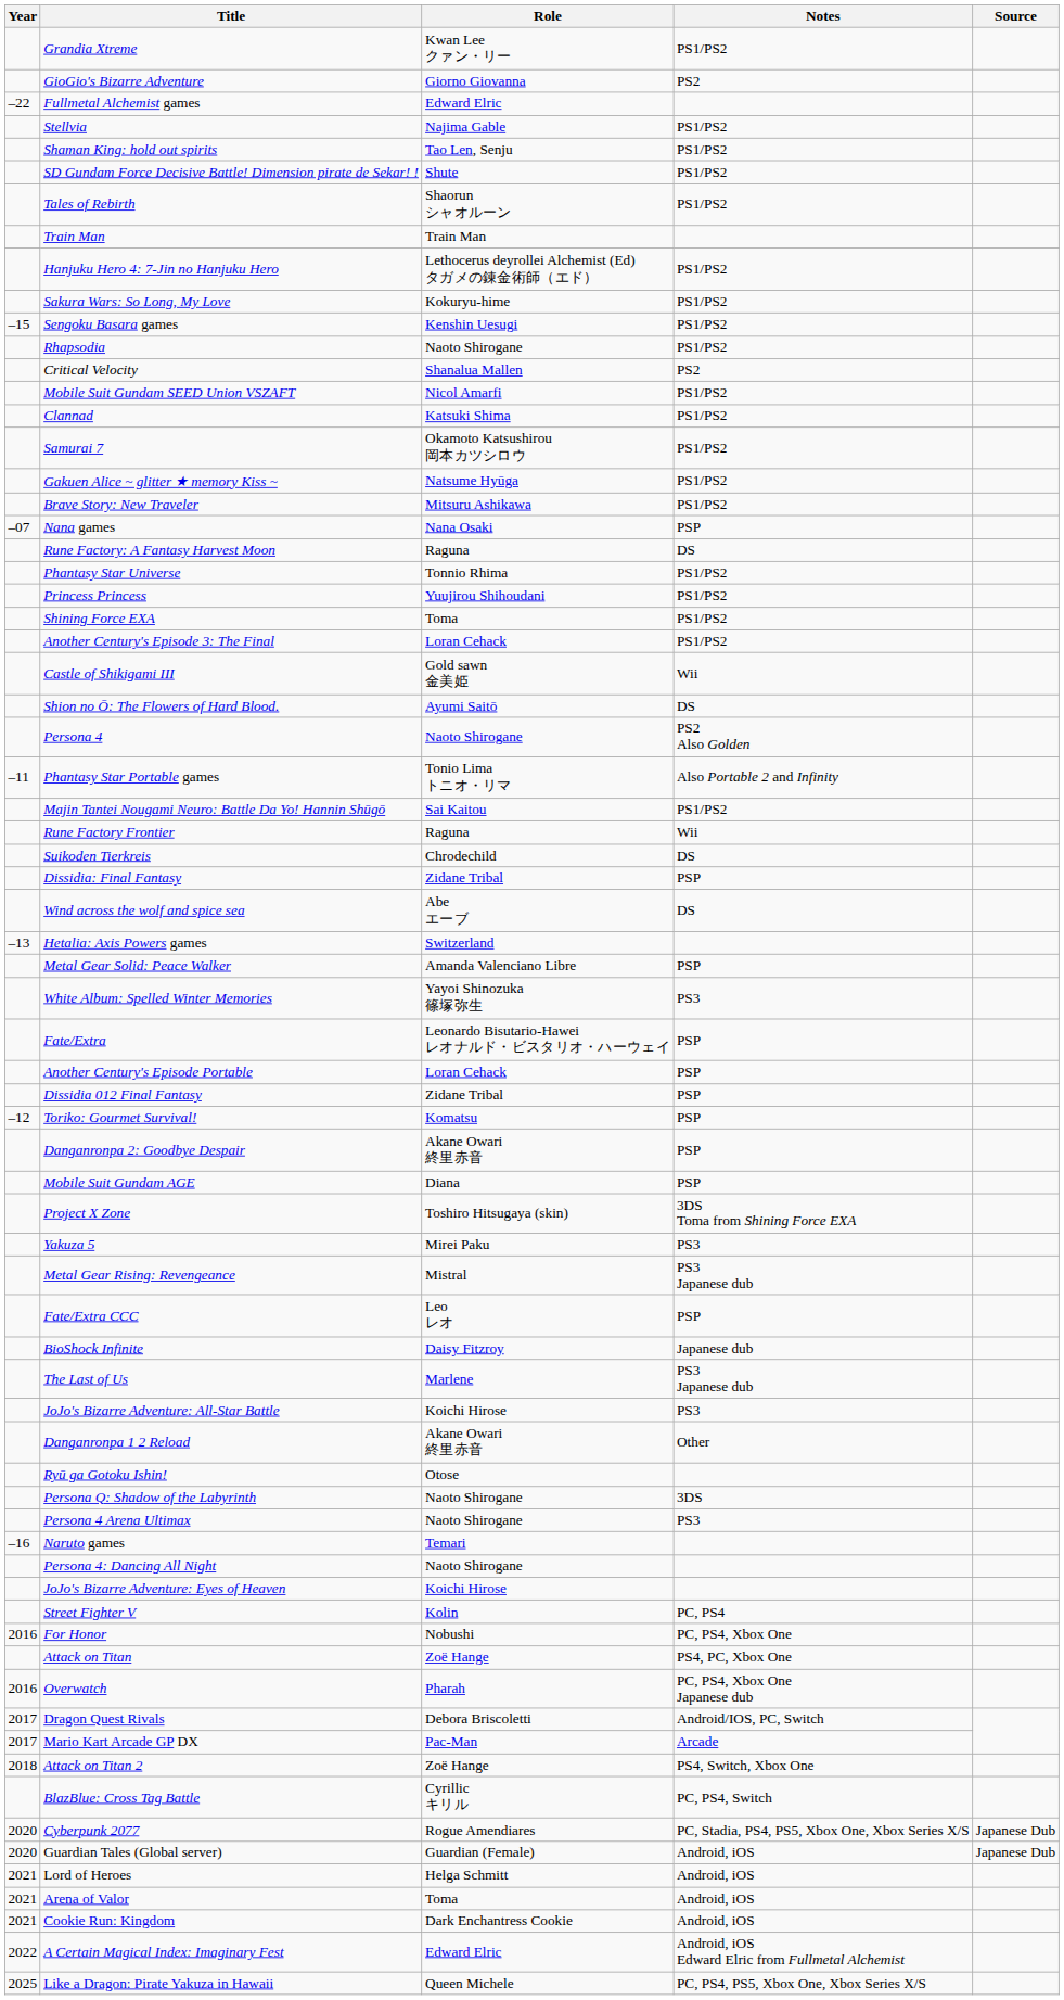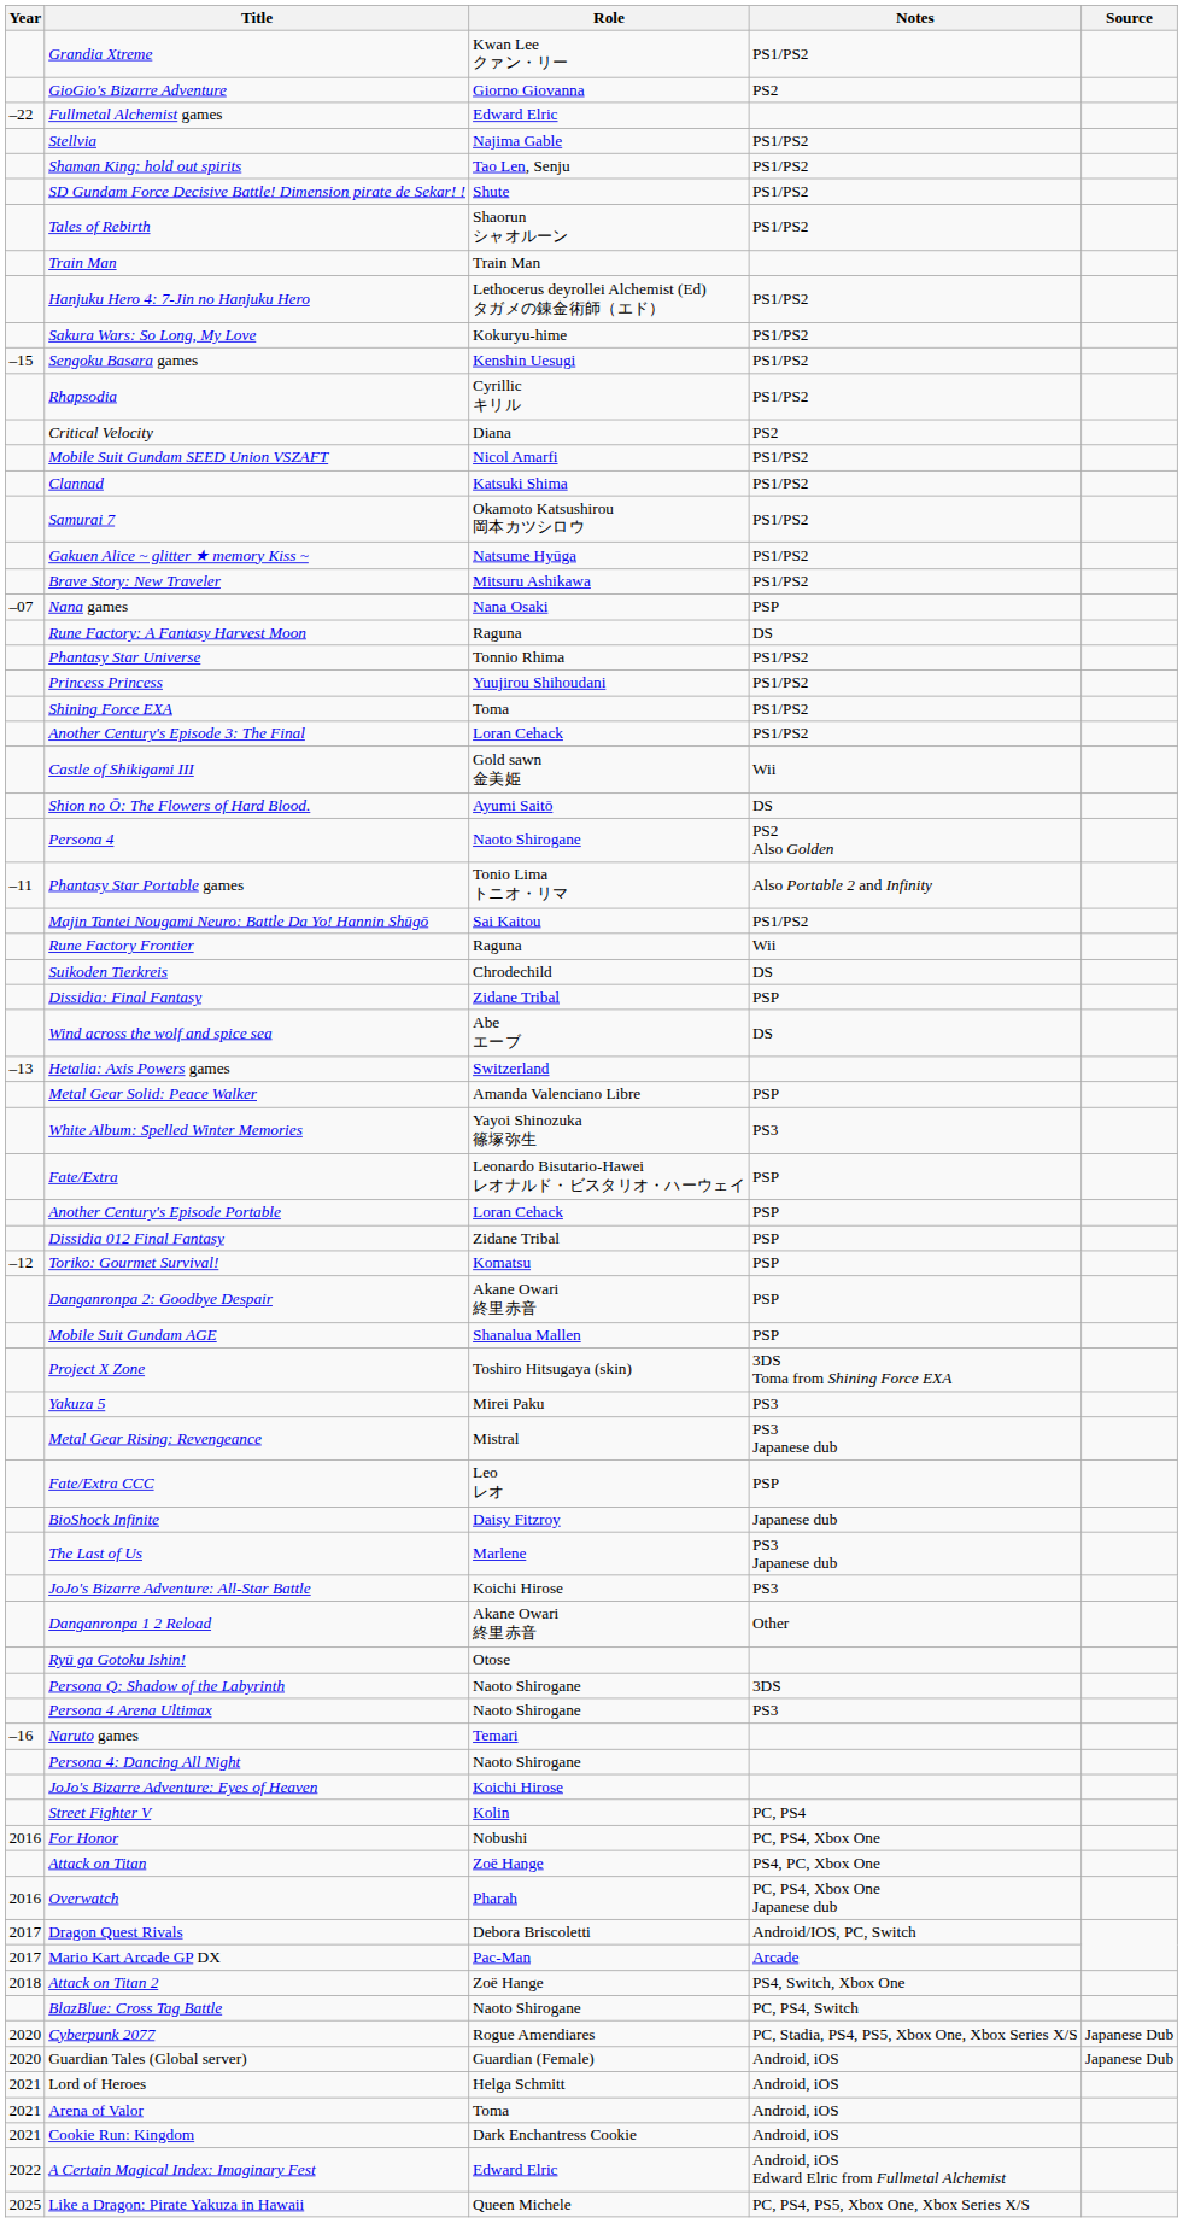 <table class="wikitable sortable plainrowheaders">
 <tr>
 <th>Year</th>
 <th>Title</th>
 <th>Role</th>
 <th class="unsortable">Notes</th>
 <th class="unsortable">Source</th>
 </tr>
 <tr>
 <td></td>
 <td><em><a href='#'>Grandia Xtreme</a></em></td>
 <td>Kwan Lee<br>クァン・リー</td>
 <td>PS1/PS2</td>
 <td></td>
 </tr>
 <tr>
 <td></td>
 <td><em><a href='#'>GioGio's Bizarre Adventure</a></em></td>
 <td><a href='#'>Giorno Giovanna</a></td>
 <td>PS2</td>
 <td></td>
 </tr>
 <tr>
 <td>–22</td>
 <td><em><a href='#'>Fullmetal Alchemist</a></em> games</td>
 <td><a href='#'>Edward Elric</a></td>
 <td></td>
 <td></td>
 </tr>
 <tr>
 <td></td>
 <td><em><a href='#'>Stellvia</a></em></td>
 <td><a href='#'>Najima Gable</a></td>
 <td>PS1/PS2</td>
 <td></td>
 </tr>
 <tr>
 <td></td>
 <td><em><a href='#'>Shaman King: hold out spirits</a></em></td>
 <td><a href='#'>Tao Len</a>, Senju</td>
 <td>PS1/PS2</td>
 <td></td>
 </tr>
 <tr>
 <td></td>
 <td><em><a href='#'>SD Gundam Force Decisive Battle! Dimension pirate de Sekar! !</a></em></td>
 <td><a href='#'>Shute</a></td>
 <td>PS1/PS2</td>
 <td></td>
 </tr>
 <tr>
 <td></td>
 <td><em><a href='#'>Tales of Rebirth</a></em></td>
 <td>Shaorun<br>シャオルーン</td>
 <td>PS1/PS2</td>
 <td></td>
 </tr>
 <tr>
 <td></td>
 <td><em><a href='#'>Train Man</a></em></td>
 <td>Train Man</td>
 <td></td>
 <td></td>
 </tr>
 <tr>
 <td></td>
 <td><em> <a href='#'>Hanjuku Hero 4: 7-Jin no Hanjuku Hero</a></em></td>
 <td>Lethocerus deyrollei Alchemist (Ed)<br>タガメの錬金術師（エド）</td>
 <td>PS1/PS2</td>
 <td></td>
 </tr>
 <tr>
 <td></td>
 <td><em><a href='#'>Sakura Wars: So Long, My Love</a></em></td>
 <td>Kokuryu-hime</td>
 <td>PS1/PS2</td>
 <td></td>
 </tr>
 <tr>
 <td>–15</td>
 <td><em><a href='#'>Sengoku Basara</a></em> games</td>
 <td><a href='#'>Kenshin Uesugi</a></td>
 <td>PS1/PS2</td>
 <td></td>
 </tr>
 <tr>
 <td></td>
 <td><em><a href='#'>Rhapsodia</a></em></td>
-<td>Naoto Shirogane</td>
+<td>Cyrillic<br>キリル</td>
 <td>PS1/PS2</td>
 <td></td>
 </tr>
 <tr>
 <td></td>
 <td><em>Critical Velocity</em></td>
-<td><a href='#'>Shanalua Mallen</a></td>
+<td>Diana</td>
 <td>PS2</td>
 <td></td>
 </tr>
 <tr>
 <td></td>
 <td><em> <a href='#'>Mobile Suit Gundam SEED Union VSZAFT</a></em></td>
 <td><a href='#'>Nicol Amarfi</a></td>
 <td>PS1/PS2</td>
 <td></td>
 </tr>
 <tr>
 <td></td>
 <td><em><a href='#'>Clannad</a></em></td>
 <td><a href='#'>Katsuki Shima</a></td>
 <td>PS1/PS2</td>
 <td></td>
 </tr>
 <tr>
 <td></td>
 <td><em><a href='#'>Samurai 7</a></em></td>
 <td>Okamoto Katsushirou<br>岡本カツシロウ</td>
 <td>PS1/PS2</td>
 <td></td>
 </tr>
 <tr>
 <td></td>
 <td><em><a href='#'>Gakuen Alice ~ glitter ★ memory Kiss ~</a></em></td>
 <td><a href='#'>Natsume Hyūga</a></td>
 <td>PS1/PS2</td>
 <td></td>
 </tr>
 <tr>
 <td></td>
 <td><em><a href='#'>Brave Story: New Traveler</a></em></td>
 <td><a href='#'>Mitsuru Ashikawa</a></td>
 <td>PS1/PS2</td>
 <td></td>
 </tr>
 <tr>
 <td>–07</td>
 <td><em><a href='#'>Nana</a></em> games</td>
 <td><a href='#'>Nana Osaki</a></td>
 <td>PSP</td>
 <td></td>
 </tr>
 <tr>
 <td></td>
 <td><em><a href='#'>Rune Factory: A Fantasy Harvest Moon</a></em></td>
 <td>Raguna</td>
 <td>DS</td>
 <td></td>
 </tr>
 <tr>
 <td></td>
 <td><em><a href='#'>Phantasy Star Universe</a></em></td>
 <td>Tonnio Rhima</td>
 <td>PS1/PS2</td>
 <td></td>
 </tr>
 <tr>
 <td></td>
 <td><em><a href='#'>Princess Princess</a></em></td>
 <td><a href='#'>Yuujirou Shihoudani</a></td>
 <td>PS1/PS2</td>
 <td></td>
 </tr>
 <tr>
 <td></td>
 <td><em><a href='#'>Shining Force EXA</a></em></td>
 <td>Toma</td>
 <td>PS1/PS2</td>
 <td></td>
 </tr>
 <tr>
 <td></td>
 <td><em><a href='#'>Another Century's Episode 3: The Final</a></em></td>
 <td><a href='#'>Loran Cehack</a></td>
 <td>PS1/PS2</td>
 <td></td>
 </tr>
 <tr>
 <td></td>
 <td><em><a href='#'>Castle of Shikigami III</a></em></td>
 <td>Gold sawn<br>金美姫</td>
 <td>Wii</td>
 <td></td>
 </tr>
 <tr>
 <td></td>
 <td><em><a href='#'>Shion no Ō: The Flowers of Hard Blood.</a></em></td>
 <td><a href='#'>Ayumi Saitō</a></td>
 <td>DS</td>
 <td></td>
 </tr>
 <tr>
 <td></td>
 <td><em><a href='#'>Persona 4</a></em></td>
 <td><a href='#'>Naoto Shirogane</a></td>
 <td>PS2<br>Also <em>Golden</em></td>
 <td></td>
 </tr>
 <tr>
 <td>–11</td>
 <td><em><a href='#'>Phantasy Star Portable</a></em> games</td>
 <td>Tonio Lima<br>トニオ・リマ</td>
 <td>Also <em>Portable 2</em> and <em>Infinity</em></td>
 <td></td>
 </tr>
 <tr>
 <td></td>
 <td><em><a href='#'>Majin Tantei Nougami Neuro: Battle Da Yo! Hannin Shūgō</a></em></td>
 <td><a href='#'>Sai Kaitou</a></td>
 <td>PS1/PS2</td>
 <td></td>
 </tr>
 <tr>
 <td></td>
 <td><em><a href='#'>Rune Factory Frontier</a></em></td>
 <td>Raguna</td>
 <td>Wii</td>
 <td></td>
 </tr>
 <tr>
 <td></td>
 <td><em><a href='#'>Suikoden Tierkreis</a></em></td>
 <td>Chrodechild</td>
 <td>DS</td>
 <td></td>
 </tr>
 <tr>
 <td></td>
 <td><em><a href='#'>Dissidia: Final Fantasy</a></em></td>
 <td><a href='#'>Zidane Tribal</a></td>
 <td>PSP</td>
 <td></td>
 </tr>
 <tr>
 <td></td>
 <td><em><a href='#'>Wind across the wolf and spice sea</a></em></td>
 <td>Abe<br>エーブ</td>
 <td>DS</td>
 <td></td>
 </tr>
 <tr>
 <td>–13</td>
 <td><em><a href='#'>Hetalia: Axis Powers</a></em> games</td>
 <td><a href='#'>Switzerland</a></td>
 <td></td>
 <td></td>
 </tr>
 <tr>
 <td></td>
 <td><em><a href='#'>Metal Gear Solid: Peace Walker</a></em></td>
 <td>Amanda Valenciano Libre</td>
 <td>PSP</td>
 <td></td>
 </tr>
 <tr>
 <td></td>
 <td><em><a href='#'>White Album: Spelled Winter Memories</a></em></td>
 <td>Yayoi Shinozuka<br>篠塚弥生</td>
 <td>PS3</td>
 <td></td>
 </tr>
 <tr>
 <td></td>
 <td><em><a href='#'>Fate/Extra</a></em></td>
 <td>Leonardo Bisutario-Hawei<br>レオナルド・ビスタリオ・ハーウェイ</td>
 <td>PSP</td>
 <td></td>
 </tr>
 <tr>
 <td></td>
 <td><em><a href='#'>Another Century's Episode Portable</a></em></td>
 <td><a href='#'>Loran Cehack</a></td>
 <td>PSP</td>
 <td></td>
 </tr>
 <tr>
 <td></td>
 <td><em><a href='#'>Dissidia 012 Final Fantasy</a></em></td>
 <td>Zidane Tribal</td>
 <td>PSP</td>
 <td></td>
 </tr>
 <tr>
 <td>–12</td>
 <td><em><a href='#'>Toriko: Gourmet Survival!</a></em></td>
 <td><a href='#'>Komatsu</a></td>
 <td>PSP</td>
 <td></td>
 </tr>
 <tr>
 <td></td>
 <td><em><a href='#'>Danganronpa 2: Goodbye Despair</a></em></td>
 <td>Akane Owari<br>終里赤音</td>
 <td>PSP</td>
 <td></td>
 </tr>
 <tr>
 <td></td>
 <td><em><a href='#'>Mobile Suit Gundam AGE</a></em></td>
-<td>Diana</td>
+<td><a href='#'>Shanalua Mallen</a></td>
 <td>PSP</td>
 <td></td>
 </tr>
 <tr>
 <td></td>
 <td><em><a href='#'>Project X Zone</a></em></td>
 <td>Toshiro Hitsugaya (skin)</td>
 <td>3DS<br>Toma from <em>Shining Force EXA</em></td>
 <td></td>
 </tr>
 <tr>
 <td></td>
 <td><em><a href='#'>Yakuza 5</a></em></td>
 <td>Mirei Paku</td>
 <td>PS3</td>
 <td></td>
 </tr>
 <tr>
 <td></td>
 <td><em><a href='#'>Metal Gear Rising: Revengeance</a></em></td>
 <td>Mistral</td>
 <td>PS3<br>Japanese dub</td>
 <td></td>
 </tr>
 <tr>
 <td></td>
 <td><em><a href='#'>Fate/Extra CCC</a></em></td>
 <td>Leo<br>レオ</td>
 <td>PSP</td>
 <td></td>
 </tr>
 <tr>
 <td></td>
 <td><em><a href='#'>BioShock Infinite</a></em></td>
 <td><a href='#'>Daisy Fitzroy</a></td>
 <td>Japanese dub </td>
 <td></td>
 </tr>
 <tr>
 <td></td>
 <td><em><a href='#'>The Last of Us</a></em></td>
 <td><a href='#'>Marlene</a></td>
 <td>PS3<br>Japanese dub</td>
 <td></td>
 </tr>
 <tr>
 <td></td>
 <td><em><a href='#'>JoJo's Bizarre Adventure: All-Star Battle</a></em></td>
 <td>Koichi Hirose</td>
 <td>PS3</td>
 <td></td>
 </tr>
 <tr>
 <td></td>
 <td><em><a href='#'>Danganronpa 1 2 Reload</a></em></td>
 <td>Akane Owari<br>終里赤音</td>
 <td>Other</td>
 <td></td>
 </tr>
 <tr>
 <td></td>
 <td><em><a href='#'>Ryū ga Gotoku Ishin!</a></em></td>
 <td>Otose</td>
 <td></td>
 <td></td>
 </tr>
 <tr>
 <td></td>
 <td><em><a href='#'>Persona Q: Shadow of the Labyrinth</a></em></td>
 <td>Naoto Shirogane</td>
 <td>3DS</td>
 <td></td>
 </tr>
 <tr>
 <td></td>
 <td><em><a href='#'>Persona 4 Arena Ultimax</a></em></td>
 <td>Naoto Shirogane</td>
 <td>PS3</td>
 <td></td>
 </tr>
 <tr>
 <td>–16</td>
 <td><em><a href='#'>Naruto</a></em> games</td>
 <td><a href='#'>Temari</a></td>
 <td></td>
 <td></td>
 </tr>
 <tr>
 <td></td>
 <td><em><a href='#'>Persona 4: Dancing All Night</a></em></td>
 <td>Naoto Shirogane</td>
 <td></td>
 <td></td>
 </tr>
 <tr>
 <td></td>
 <td><em><a href='#'>JoJo's Bizarre Adventure: Eyes of Heaven</a></em></td>
 <td><a href='#'>Koichi Hirose</a></td>
 <td></td>
 <td></td>
 </tr>
 <tr>
 <td></td>
 <td><em><a href='#'>Street Fighter V</a></em></td>
 <td><a href='#'>Kolin</a></td>
 <td>PC, PS4</td>
 <td></td>
 </tr>
 <tr>
 <td>2016</td>
 <td><em><a href='#'>For Honor</a></em></td>
 <td>Nobushi</td>
 <td>PC, PS4, Xbox One</td>
 <td></td>
 </tr>
 <tr>
 <td></td>
 <td><em><a href='#'>Attack on Titan</a></em></td>
 <td><a href='#'>Zoë Hange</a></td>
 <td>PS4, PC, Xbox One</td>
 <td></td>
 </tr>
 <tr>
 <td>2016</td>
 <td><em><a href='#'>Overwatch</a></em></td>
 <td><a href='#'>Pharah</a></td>
 <td>PC, PS4, Xbox One<br>Japanese dub</td>
 <td></td>
 </tr>
 <tr>
 <td>2017</td>
 <td><a href='#'>Dragon Quest Rivals</a></td>
 <td>Debora Briscoletti</td>
 <td>Android/IOS, PC, Switch</td>
 </tr>
 <tr>
 <td>2017</td>
 <td><a href='#'>Mario Kart Arcade GP</a> DX</td>
 <td><a href='#'>Pac-Man</a></td>
 <td><a href='#'>Arcade</a></td>
 </tr>
 <tr>
 <td>2018</td>
 <td><em><a href='#'>Attack on Titan 2</a></em></td>
 <td>Zoë Hange</td>
 <td>PS4, Switch, Xbox One</td>
 <td></td>
 </tr>
 <tr>
 <td></td>
 <td><em><a href='#'>BlazBlue: Cross Tag Battle</a></em></td>
-<td>Cyrillic<br>キリル</td>
+<td>Naoto Shirogane</td>
 <td>PC, PS4, Switch</td>
 <td></td>
 </tr>
 <tr>
 <td>2020</td>
 <td><em><a href='#'>Cyberpunk 2077</a></em></td>
 <td>Rogue Amendiares</td>
 <td>PC, Stadia, PS4, PS5, Xbox One, Xbox Series X/S</td>
 <td>Japanese Dub</td>
 </tr>
 <tr>
 <td>2020</td>
 <td>Guardian Tales (Global server)</td>
 <td>Guardian (Female)</td>
 <td>Android, iOS</td>
 <td>Japanese Dub</td>
 </tr>
 <tr>
 <td>2021</td>
 <td>Lord of Heroes</td>
 <td>Helga Schmitt</td>
 <td>Android, iOS</td>
 <td></td>
 </tr>
 <tr>
 <td>2021</td>
 <td><a href='#'>Arena of Valor</a></td>
 <td>Toma</td>
 <td>Android, iOS</td>
 <td></td>
 </tr>
 <tr>
 <td>2021</td>
 <td><a href='#'>Cookie Run: Kingdom</a></td>
 <td>Dark Enchantress Cookie</td>
 <td>Android, iOS</td>
 <td></td>
 </tr>
 <tr>
 <td>2022</td>
 <td><em><a href='#'>A Certain Magical Index: Imaginary Fest</a></em></td>
 <td><a href='#'>Edward Elric</a></td>
 <td>Android, iOS<br>Edward Elric from <em>Fullmetal Alchemist</em></td>
 <td></td>
 </tr>
 <tr>
 <td>2025</td>
 <td><a href='#'>Like a Dragon: Pirate Yakuza in Hawaii</a></td>
 <td>Queen Michele</td>
 <td>PC, PS4, PS5, Xbox One, Xbox Series X/S</td>
 <td></td>
 </tr>
 </table>
